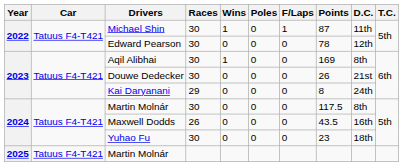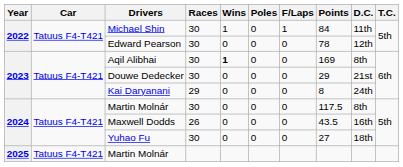 <table class="wikitable" style="font-size:90%">
 <tr>
 <th>Year</th>
 <th>Car</th>
 <th>Drivers</th>
 <th>Races</th>
 <th>Wins</th>
 <th>Poles</th>
 <th>F/Laps</th>
 <th>Points</th>
 <th>D.C.</th>
 <th>T.C.</th>
 </tr>
 <tr>
 <th rowspan="2"><a href='#'>2022</a></th>
 <td rowspan="2"><a href='#'>Tatuus F4-T421</a></td>
 <td> <a href='#'>Michael Shin</a></td>
 <td>30</td>
 <td>1</td>
 <td>0</td>
 <td>1</td>
-<td>87</td>
+<td>84</td>
 <td>11th</td>
 <td rowspan="2">5th</td>
 </tr>
 <tr>
 <td> Edward Pearson</td>
 <td>30</td>
 <td>0</td>
 <td>0</td>
 <td>0</td>
 <td>78</td>
 <td>12th</td>
 </tr>
 <tr>
 <th rowspan="3"><a href='#'>2023</a></th>
 <td rowspan="3"><a href='#'>Tatuus F4-T421</a></td>
 <td> Aqil Alibhai</td>
 <td>30</td>
-<td>1</td>
+<td><strong>1</strong></td>
 <td>0</td>
 <td>0</td>
 <td>169</td>
 <td>8th</td>
 <td rowspan="3">6th</td>
 </tr>
 <tr>
 <td> Douwe Dedecker</td>
 <td>30</td>
 <td>0</td>
 <td>0</td>
 <td>0</td>
-<td>26</td>
+<td>29</td>
 <td>21st</td>
 </tr>
 <tr>
 <td> <a href='#'>Kai Daryanani</a></td>
 <td>29</td>
 <td>0</td>
 <td>0</td>
 <td>0</td>
 <td>8</td>
 <td>24th</td>
 </tr>
 <tr>
 <th rowspan="3"><a href='#'>2024</a></th>
 <td rowspan="3"><a href='#'>Tatuus F4-T421</a></td>
 <td> Martin Molnár</td>
 <td>30</td>
 <td>0</td>
 <td>0</td>
 <td>0</td>
 <td>117.5</td>
 <td>8th</td>
 <td rowspan="3">5th</td>
 </tr>
 <tr>
 <td> Maxwell Dodds</td>
 <td>26</td>
 <td>0</td>
 <td>0</td>
 <td>0</td>
 <td>43.5</td>
 <td>16th</td>
 </tr>
 <tr>
 <td> <a href='#'>Yuhao Fu</a></td>
 <td>30</td>
 <td>0</td>
 <td>0</td>
 <td>0</td>
-<td>23</td>
+<td>27</td>
 <td>18th</td>
 </tr>
 <tr>
 <th><a href='#'>2025</a></th>
 <td><a href='#'>Tatuus F4-T421</a></td>
 <td> Martin Molnár</td>
 <td></td>
 <td></td>
 <td></td>
 <td></td>
 <td></td>
 <td></td>
 <td></td>
 </tr>
 </table>
